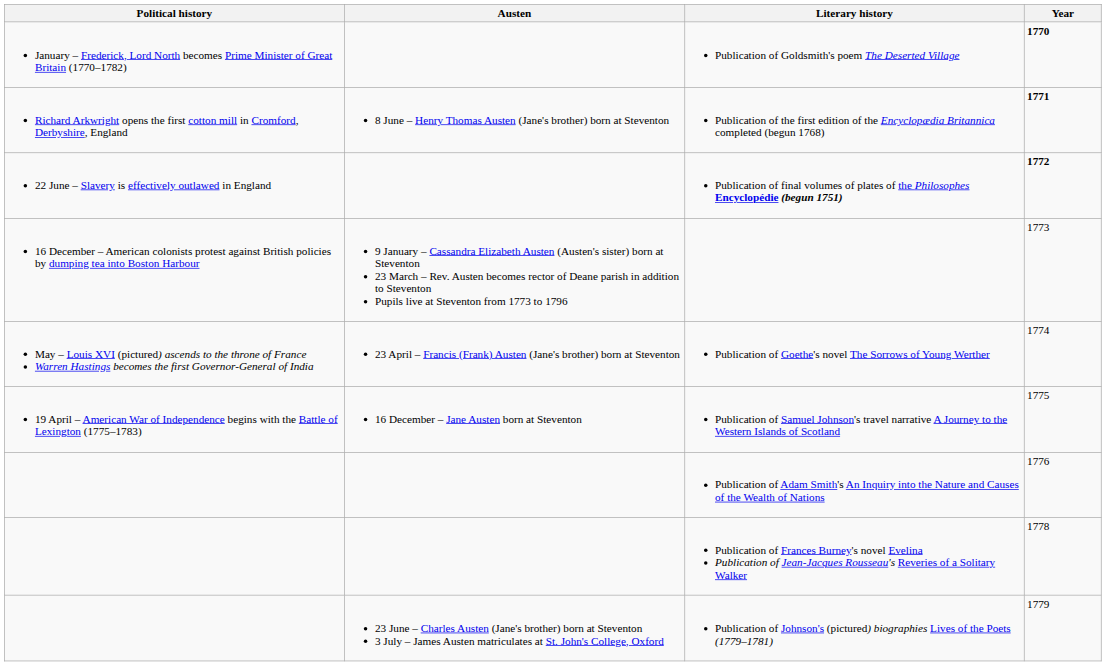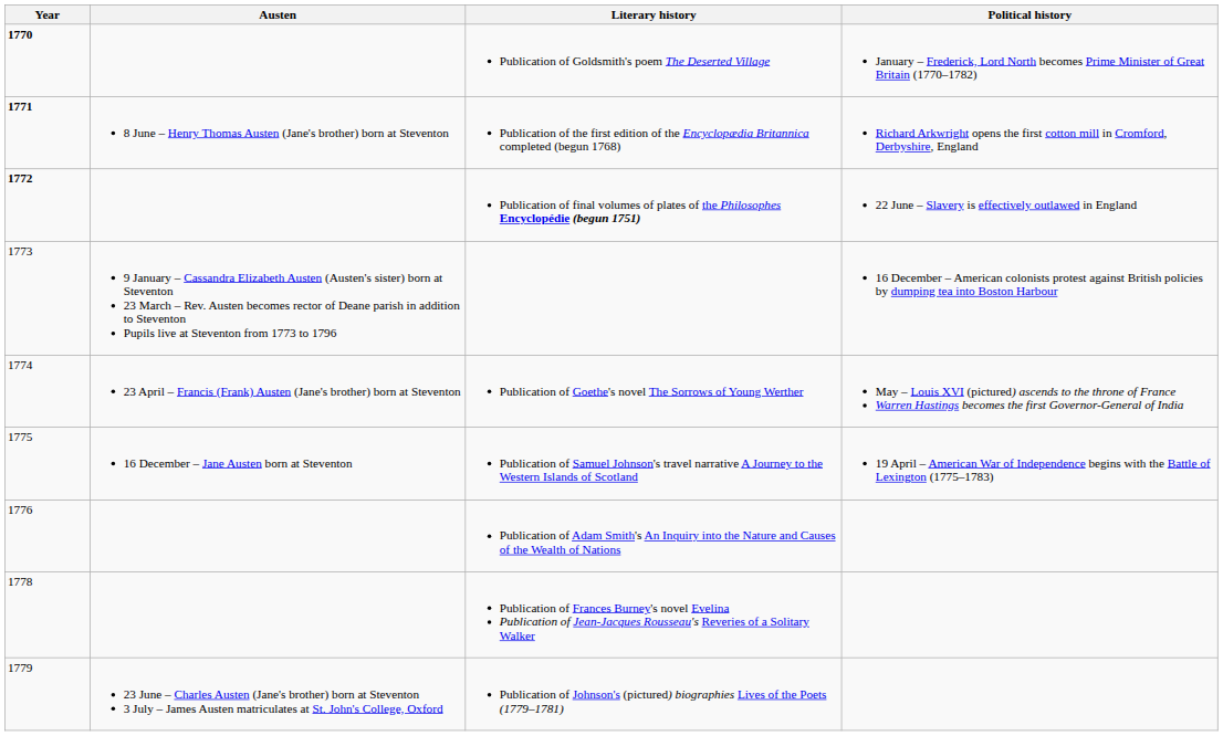 <table class="wikitable">
 <tr valign="top">
-<th scope="col" style="width:31%;">Political history</th>
+<th scope="col">Year</th>
 <th scope="col" style="width:31%;">Austen</th>
 <th scope="col" style="width:31%;">Literary history</th>
-<th scope="col">Year</th>
+<th scope="col" style="width:31%;">Political history</th>
 </tr>
 <tr valign="top">
-<td><br><ul><li>January – <a href='#'>Frederick, Lord North</a> becomes <a href='#'>Prime Minister of Great Britain</a> (1770–1782)</li></ul></td>
+<td scope="row"><strong>1770</strong></td>
 <td></td>
 <td><br><ul><li>Publication of Goldsmith's poem <em><a href='#'>The Deserted Village</a></em></li></ul></td>
-<td scope="row"><strong>1770</strong></td>
+<td><br><ul><li>January – <a href='#'>Frederick, Lord North</a> becomes <a href='#'>Prime Minister of Great Britain</a> (1770–1782)</li></ul></td>
 </tr>
 <tr valign="top">
-<td><br><ul><li><a href='#'>Richard Arkwright</a> opens the first <a href='#'>cotton mill</a> in <a href='#'>Cromford</a>, <a href='#'>Derbyshire</a>, England</li></ul></td>
+<td scope="row"><strong>1771</strong></td>
 <td><br><ul><li>8 June – <a href='#'>Henry Thomas Austen</a> (Jane's brother) born at Steventon</li></ul></td>
 <td><br><ul><li>Publication of the first edition of the <em><a href='#'>Encyclopædia Britannica</a></em> completed (begun 1768)</li></ul></td>
-<td scope="row"><strong>1771</strong></td>
+<td><br><ul><li><a href='#'>Richard Arkwright</a> opens the first <a href='#'>cotton mill</a> in <a href='#'>Cromford</a>, <a href='#'>Derbyshire</a>, England</li></ul></td>
 </tr>
 <tr valign="top">
-<td><br><ul><li>22 June – <a href='#'>Slavery</a> is <a href='#'>effectively outlawed</a> in England</li></ul></td>
+<td scope="row"><strong>1772</strong></td>
 <td></td>
 <td><br><ul><li>Publication of final volumes of plates of <a href='#'>the <em>Philosophes<strong></a> </em><a href='#'>Encyclopédie</a><em> (begun 1751)</li></ul></td>
-<td scope="row"><strong>1772</strong></td>
+<td><br><ul><li>22 June – <a href='#'>Slavery</a> is <a href='#'>effectively outlawed</a> in England</li></ul></td>
 </tr>
 <tr valign="top">
-<td><br><ul><li>16 December – American colonists protest against British policies by <a href='#'>dumping tea into Boston Harbour</a></li></ul></td>
+<td scope="row"></strong>1773<strong></td>
 <td><br><ul><li>9 January – <a href='#'>Cassandra Elizabeth Austen</a> (Austen's sister) born at Steventon</li><li>23 March – Rev. Austen becomes rector of Deane parish in addition to Steventon</li><li>Pupils live at Steventon from 1773 to 1796</li></ul></td>
 <td></td>
-<td scope="row"></strong>1773<strong></td>
+<td><br><ul><li>16 December – American colonists protest against British policies by <a href='#'>dumping tea into Boston Harbour</a></li></ul></td>
 </tr>
 <tr valign="top">
-<td><br><ul><li>May – <a href='#'>Louis XVI</a> (</em>pictured<em>) ascends to the throne of France</li><li><a href='#'>Warren Hastings</a> becomes the first Governor-General of India</li></ul></td>
+<td scope="row"></strong>1774<strong></td>
 <td><br><ul><li>23 April – <a href='#'>Francis (Frank) Austen</a> (Jane's brother) born at Steventon</li></ul></td>
 <td><br><ul><li>Publication of <a href='#'>Goethe</a>'s novel </em><a href='#'>The Sorrows of Young Werther</a><em></li></ul></td>
-<td scope="row"></strong>1774<strong></td>
+<td><br><ul><li>May – <a href='#'>Louis XVI</a> (</em>pictured<em>) ascends to the throne of France</li><li><a href='#'>Warren Hastings</a> becomes the first Governor-General of India</li></ul></td>
 </tr>
 <tr valign="top">
-<td><br><ul><li>19 April – <a href='#'>American War of Independence</a> begins with the <a href='#'>Battle of Lexington</a> (1775–1783)</li></ul></td>
+<td scope="row"></strong>1775<strong></td>
 <td><br><ul><li>16 December – <a href='#'>Jane Austen</a> born at Steventon</li></ul></td>
 <td><br><ul><li>Publication of <a href='#'>Samuel Johnson</a>'s travel narrative </em><a href='#'>A Journey to the Western Islands of Scotland</a><em></li></ul></td>
-<td scope="row"></strong>1775<strong></td>
+<td><br><ul><li>19 April – <a href='#'>American War of Independence</a> begins with the <a href='#'>Battle of Lexington</a> (1775–1783)</li></ul></td>
 </tr>
 <tr valign="top">
-<td></td>
+<td scope="row"></strong>1776<strong></td>
 <td></td>
 <td><br><ul><li>Publication of <a href='#'>Adam Smith</a>'s </em><a href='#'>An Inquiry into the Nature and Causes of the Wealth of Nations</a><em></li></ul></td>
-<td scope="row"></strong>1776<strong></td>
+<td></td>
 </tr>
 <tr valign="top">
-<td></td>
+<td scope="row"></strong>1778<strong></td>
 <td></td>
 <td><br><ul><li>Publication of <a href='#'>Frances Burney</a>'s novel </em><a href='#'>Evelina</a><em></li><li>Publication of <a href='#'>Jean-Jacques Rousseau</a>'s </em><a href='#'>Reveries of a Solitary Walker</a><em></li></ul></td>
-<td scope="row"></strong>1778<strong></td>
+<td></td>
 </tr>
 <tr valign="top">
-<td></td>
+<td scope="row"></strong>1779<strong></td>
 <td><br><ul><li>23 June – <a href='#'>Charles Austen</a> (Jane's brother) born at Steventon</li><li>3 July – James Austen matriculates at <a href='#'>St. John's College, Oxford</a></li></ul></td>
 <td><br><ul><li>Publication of <a href='#'>Johnson's</a> (</em>pictured<em>) biographies </em><a href='#'>Lives of the Poets</a><em> (1779–1781)</li></ul></td>
-<td scope="row"></strong>1779<strong></td>
+<td></td>
 </tr>
 </table>
